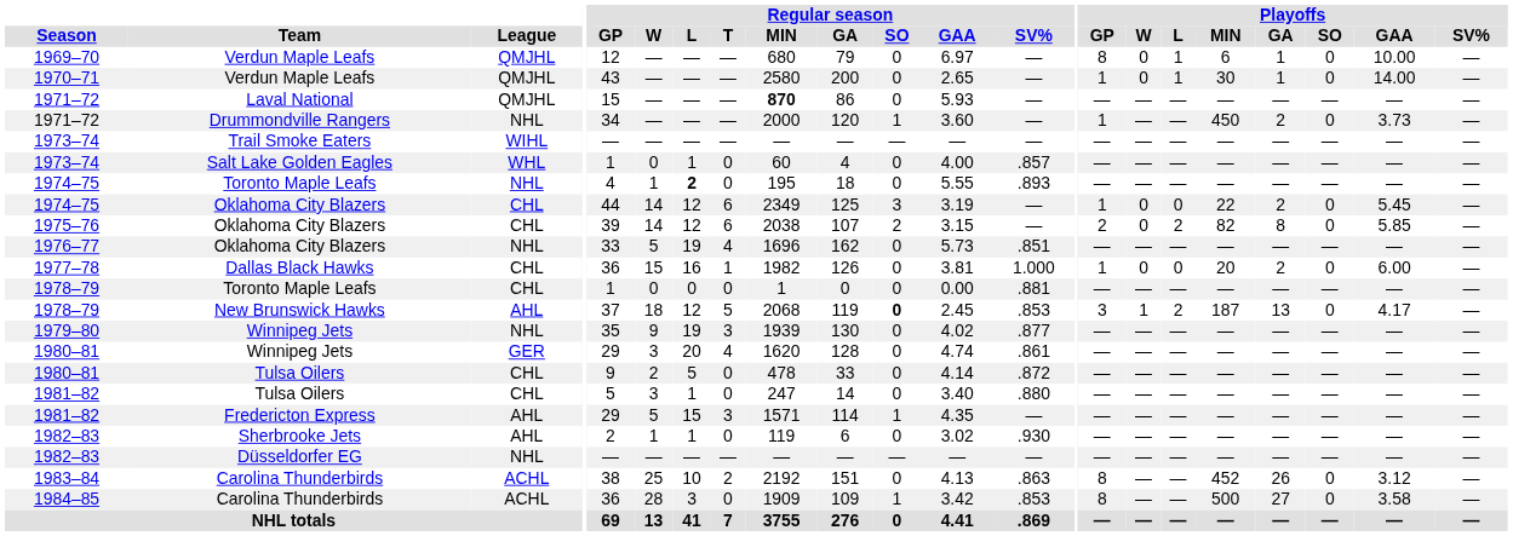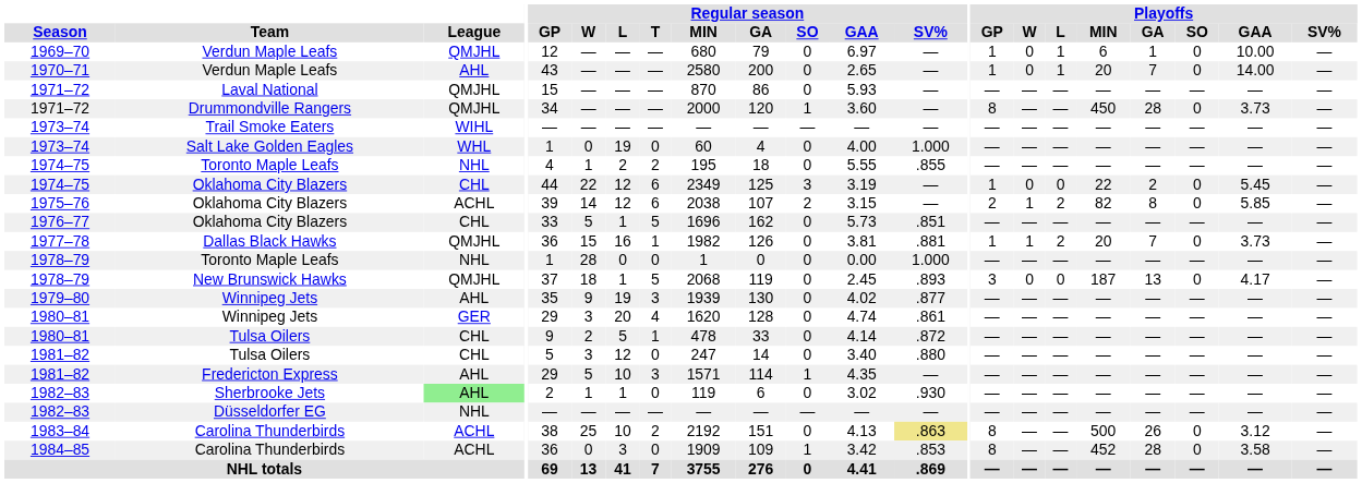 <table border="0" cellpadding="1" cellspacing="0" style="width:90%; text-align:center;">
 <tr bgcolor="#e0e0e0">
 <th colspan="3" bgcolor="#ffffff"></th>
 <th rowspan="99" bgcolor="#ffffff"></th>
 <th colspan="9" bgcolor="#e0e0e0"><a href='#'>Regular season</a></th>
 <th rowspan="99" bgcolor="#ffffff"></th>
 <th colspan="8" bgcolor="#e0e0e0"><a href='#'>Playoffs</a></th>
 </tr>
 <tr bgcolor="#e0e0e0">
 <th><a href='#'>Season</a></th>
 <th>Team</th>
 <th>League</th>
 <th>GP</th>
 <th>W</th>
 <th>L</th>
 <th>T</th>
 <th>MIN</th>
 <th>GA</th>
 <th><a href='#'>SO</a></th>
 <th><a href='#'>GAA</a></th>
 <th><a href='#'>SV%</a></th>
 <th>GP</th>
 <th>W</th>
 <th>L</th>
 <th>MIN</th>
 <th>GA</th>
 <th>SO</th>
 <th>GAA</th>
 <th>SV%</th>
 </tr>
 <tr>
 <td><a href='#'>1969–70</a></td>
 <td><a href='#'>Verdun Maple Leafs</a></td>
 <td><a href='#'>QMJHL</a></td>
 <td>12</td>
 <td>—</td>
 <td>—</td>
 <td>—</td>
 <td>680</td>
 <td>79</td>
 <td>0</td>
 <td>6.97</td>
 <td>—</td>
-<td>8</td>
+<td>1</td>
 <td>0</td>
 <td>1</td>
 <td>6</td>
 <td>1</td>
 <td>0</td>
 <td>10.00</td>
 <td>—</td>
 </tr>
 <tr bgcolor="#f0f0f0">
 <td><a href='#'>1970–71</a></td>
 <td>Verdun Maple Leafs</td>
-<td>QMJHL</td>
+<td><a href='#'>AHL</a></td>
 <td>43</td>
 <td>—</td>
 <td>—</td>
 <td>—</td>
 <td>2580</td>
 <td>200</td>
 <td>0</td>
 <td>2.65</td>
 <td>—</td>
 <td>1</td>
 <td>0</td>
 <td>1</td>
-<td>30</td>
-<td>1</td>
+<td>20</td>
+<td>7</td>
 <td>0</td>
 <td>14.00</td>
 <td>—</td>
 </tr>
 <tr>
 <td><a href='#'>1971–72</a></td>
 <td><a href='#'>Laval National</a></td>
 <td>QMJHL</td>
 <td>15</td>
 <td>—</td>
 <td>—</td>
 <td>—</td>
-<td><strong>870</strong></td>
+<td>870</td>
 <td>86</td>
 <td>0</td>
 <td>5.93</td>
 <td>—</td>
 <td>—</td>
 <td>—</td>
 <td>—</td>
 <td>—</td>
 <td>—</td>
 <td>—</td>
 <td>—</td>
 <td>—</td>
 </tr>
 <tr bgcolor="#f0f0f0">
 <td>1971–72</td>
 <td><a href='#'>Drummondville Rangers</a></td>
-<td>NHL</td>
+<td>QMJHL</td>
 <td>34</td>
 <td>—</td>
 <td>—</td>
 <td>—</td>
 <td>2000</td>
 <td>120</td>
 <td>1</td>
 <td>3.60</td>
 <td>—</td>
-<td>1</td>
+<td>8</td>
 <td>—</td>
 <td>—</td>
 <td>450</td>
-<td>2</td>
+<td>28</td>
 <td>0</td>
 <td>3.73</td>
 <td>—</td>
 </tr>
 <tr>
 <td><a href='#'>1973–74</a></td>
 <td><a href='#'>Trail Smoke Eaters</a></td>
 <td><a href='#'>WIHL</a></td>
 <td>—</td>
 <td>—</td>
 <td>—</td>
 <td>—</td>
 <td>—</td>
 <td>—</td>
 <td>—</td>
 <td>—</td>
 <td>—</td>
 <td>—</td>
 <td>—</td>
 <td>—</td>
 <td>—</td>
 <td>—</td>
 <td>—</td>
 <td>—</td>
 <td>—</td>
 </tr>
 <tr bgcolor="#f0f0f0">
 <td><a href='#'>1973–74</a></td>
 <td><a href='#'>Salt Lake Golden Eagles</a></td>
 <td><a href='#'>WHL</a></td>
 <td>1</td>
 <td>0</td>
-<td>1</td>
+<td>19</td>
 <td>0</td>
 <td>60</td>
 <td>4</td>
 <td>0</td>
 <td>4.00</td>
-<td>.857</td>
+<td>1.000</td>
 <td>—</td>
 <td>—</td>
 <td>—</td>
 <td>—</td>
 <td>—</td>
 <td>—</td>
 <td>—</td>
 <td>—</td>
 </tr>
 <tr>
 <td><a href='#'>1974–75</a></td>
 <td><a href='#'>Toronto Maple Leafs</a></td>
 <td><a href='#'>NHL</a></td>
 <td>4</td>
 <td>1</td>
-<td><strong>2</strong></td>
-<td>0</td>
+<td>2</td>
+<td>2</td>
 <td>195</td>
 <td>18</td>
 <td>0</td>
 <td>5.55</td>
-<td>.893</td>
+<td>.855</td>
 <td>—</td>
 <td>—</td>
 <td>—</td>
 <td>—</td>
 <td>—</td>
 <td>—</td>
 <td>—</td>
 <td>—</td>
 </tr>
 <tr bgcolor="#f0f0f0">
 <td><a href='#'>1974–75</a></td>
 <td><a href='#'>Oklahoma City Blazers</a></td>
 <td><a href='#'>CHL</a></td>
 <td>44</td>
-<td>14</td>
+<td>22</td>
 <td>12</td>
 <td>6</td>
 <td>2349</td>
 <td>125</td>
 <td>3</td>
 <td>3.19</td>
 <td>—</td>
 <td>1</td>
 <td>0</td>
 <td>0</td>
 <td>22</td>
 <td>2</td>
 <td>0</td>
 <td>5.45</td>
 <td>—</td>
 </tr>
 <tr>
 <td><a href='#'>1975–76</a></td>
 <td>Oklahoma City Blazers</td>
-<td>CHL</td>
+<td>ACHL</td>
 <td>39</td>
 <td>14</td>
 <td>12</td>
 <td>6</td>
 <td>2038</td>
 <td>107</td>
 <td>2</td>
 <td>3.15</td>
 <td>—</td>
 <td>2</td>
-<td>0</td>
+<td>1</td>
 <td>2</td>
 <td>82</td>
 <td>8</td>
 <td>0</td>
 <td>5.85</td>
 <td>—</td>
 </tr>
 <tr bgcolor="#f0f0f0">
 <td><a href='#'>1976–77</a></td>
 <td>Oklahoma City Blazers</td>
-<td>NHL</td>
+<td>CHL</td>
 <td>33</td>
 <td>5</td>
-<td>19</td>
-<td>4</td>
+<td>1</td>
+<td>5</td>
 <td>1696</td>
 <td>162</td>
 <td>0</td>
 <td>5.73</td>
 <td>.851</td>
 <td>—</td>
 <td>—</td>
 <td>—</td>
 <td>—</td>
 <td>—</td>
 <td>—</td>
 <td>—</td>
 <td>—</td>
 </tr>
 <tr>
 <td><a href='#'>1977–78</a></td>
 <td><a href='#'>Dallas Black Hawks</a></td>
-<td>CHL</td>
+<td>QMJHL</td>
 <td>36</td>
 <td>15</td>
 <td>16</td>
 <td>1</td>
 <td>1982</td>
 <td>126</td>
 <td>0</td>
 <td>3.81</td>
-<td>1.000</td>
+<td>.881</td>
 <td>1</td>
+<td>1</td>
+<td>2</td>
+<td>20</td>
+<td>7</td>
 <td>0</td>
-<td>0</td>
-<td>20</td>
-<td>2</td>
-<td>0</td>
-<td>6.00</td>
+<td>3.73</td>
 <td>—</td>
 </tr>
 <tr bgcolor="#f0f0f0">
 <td><a href='#'>1978–79</a></td>
 <td>Toronto Maple Leafs</td>
-<td>CHL</td>
+<td>NHL</td>
 <td>1</td>
-<td>0</td>
+<td>28</td>
 <td>0</td>
 <td>0</td>
 <td>1</td>
 <td>0</td>
 <td>0</td>
 <td>0.00</td>
-<td>.881</td>
+<td>1.000</td>
 <td>—</td>
 <td>—</td>
 <td>—</td>
 <td>—</td>
 <td>—</td>
 <td>—</td>
 <td>—</td>
 <td>—</td>
 </tr>
 <tr>
 <td><a href='#'>1978–79</a></td>
 <td><a href='#'>New Brunswick Hawks</a></td>
-<td><a href='#'>AHL</a></td>
+<td>QMJHL</td>
 <td>37</td>
 <td>18</td>
-<td>12</td>
+<td>1</td>
 <td>5</td>
 <td>2068</td>
 <td>119</td>
-<td><strong>0</strong></td>
+<td>0</td>
 <td>2.45</td>
-<td>.853</td>
+<td>.893</td>
 <td>3</td>
-<td>1</td>
-<td>2</td>
+<td>0</td>
+<td>0</td>
 <td>187</td>
 <td>13</td>
 <td>0</td>
 <td>4.17</td>
 <td>—</td>
 </tr>
 <tr bgcolor="#f0f0f0">
 <td><a href='#'>1979–80</a></td>
 <td><a href='#'>Winnipeg Jets</a></td>
-<td>NHL</td>
+<td>AHL</td>
 <td>35</td>
 <td>9</td>
 <td>19</td>
 <td>3</td>
 <td>1939</td>
 <td>130</td>
 <td>0</td>
 <td>4.02</td>
 <td>.877</td>
 <td>—</td>
 <td>—</td>
 <td>—</td>
 <td>—</td>
 <td>—</td>
 <td>—</td>
 <td>—</td>
 <td>—</td>
 </tr>
 <tr>
 <td><a href='#'>1980–81</a></td>
 <td>Winnipeg Jets</td>
 <td><a href='#'>GER</a></td>
 <td>29</td>
 <td>3</td>
 <td>20</td>
 <td>4</td>
 <td>1620</td>
 <td>128</td>
 <td>0</td>
 <td>4.74</td>
 <td>.861</td>
 <td>—</td>
 <td>—</td>
 <td>—</td>
 <td>—</td>
 <td>—</td>
 <td>—</td>
 <td>—</td>
 <td>—</td>
 </tr>
 <tr bgcolor="#f0f0f0">
 <td><a href='#'>1980–81</a></td>
 <td><a href='#'>Tulsa Oilers</a></td>
 <td>CHL</td>
 <td>9</td>
 <td>2</td>
 <td>5</td>
-<td>0</td>
+<td>1</td>
 <td>478</td>
 <td>33</td>
 <td>0</td>
 <td>4.14</td>
 <td>.872</td>
 <td>—</td>
 <td>—</td>
 <td>—</td>
 <td>—</td>
 <td>—</td>
 <td>—</td>
 <td>—</td>
 <td>—</td>
 </tr>
 <tr>
 <td><a href='#'>1981–82</a></td>
 <td>Tulsa Oilers</td>
 <td>CHL</td>
 <td>5</td>
 <td>3</td>
-<td>1</td>
+<td>12</td>
 <td>0</td>
 <td>247</td>
 <td>14</td>
 <td>0</td>
 <td>3.40</td>
 <td>.880</td>
 <td>—</td>
 <td>—</td>
 <td>—</td>
 <td>—</td>
 <td>—</td>
 <td>—</td>
 <td>—</td>
 <td>—</td>
 </tr>
 <tr bgcolor="#f0f0f0">
 <td><a href='#'>1981–82</a></td>
 <td><a href='#'>Fredericton Express</a></td>
 <td>AHL</td>
 <td>29</td>
 <td>5</td>
-<td>15</td>
+<td>10</td>
 <td>3</td>
 <td>1571</td>
 <td>114</td>
 <td>1</td>
 <td>4.35</td>
 <td>—</td>
 <td>—</td>
 <td>—</td>
 <td>—</td>
 <td>—</td>
 <td>—</td>
 <td>—</td>
 <td>—</td>
 <td>—</td>
 </tr>
 <tr>
 <td><a href='#'>1982–83</a></td>
 <td><a href='#'>Sherbrooke Jets</a></td>
-<td>AHL</td>
+<td style="background: lightgreen;">AHL</td>
 <td>2</td>
 <td>1</td>
 <td>1</td>
 <td>0</td>
 <td>119</td>
 <td>6</td>
 <td>0</td>
 <td>3.02</td>
 <td>.930</td>
 <td>—</td>
 <td>—</td>
 <td>—</td>
 <td>—</td>
 <td>—</td>
 <td>—</td>
 <td>—</td>
 <td>—</td>
 </tr>
 <tr bgcolor="#f0f0f0">
 <td><a href='#'>1982–83</a></td>
 <td><a href='#'>Düsseldorfer EG</a></td>
 <td>NHL</td>
 <td>—</td>
 <td>—</td>
 <td>—</td>
 <td>—</td>
 <td>—</td>
 <td>—</td>
 <td>—</td>
 <td>—</td>
 <td>—</td>
 <td>—</td>
 <td>—</td>
 <td>—</td>
 <td>—</td>
 <td>—</td>
 <td>—</td>
 <td>—</td>
 <td>—</td>
 </tr>
 <tr>
 <td><a href='#'>1983–84</a></td>
 <td><a href='#'>Carolina Thunderbirds</a></td>
 <td><a href='#'>ACHL</a></td>
 <td>38</td>
 <td>25</td>
 <td>10</td>
 <td>2</td>
 <td>2192</td>
 <td>151</td>
 <td>0</td>
 <td>4.13</td>
-<td>.863</td>
+<td style="background: khaki;">.863</td>
 <td>8</td>
 <td>—</td>
 <td>—</td>
-<td>452</td>
+<td>500</td>
 <td>26</td>
 <td>0</td>
 <td>3.12</td>
 <td>—</td>
 </tr>
 <tr bgcolor="#f0f0f0">
 <td><a href='#'>1984–85</a></td>
 <td>Carolina Thunderbirds</td>
 <td>ACHL</td>
 <td>36</td>
-<td>28</td>
+<td>0</td>
 <td>3</td>
 <td>0</td>
 <td>1909</td>
 <td>109</td>
 <td>1</td>
 <td>3.42</td>
 <td>.853</td>
 <td>8</td>
 <td>—</td>
 <td>—</td>
-<td>500</td>
-<td>27</td>
+<td>452</td>
+<td>28</td>
 <td>0</td>
 <td>3.58</td>
 <td>—</td>
 </tr>
 <tr bgcolor="#e0e0e0">
 <th colspan=3>NHL totals</th>
 <th>69</th>
 <th>13</th>
 <th>41</th>
 <th>7</th>
 <th>3755</th>
 <th>276</th>
 <th>0</th>
 <th>4.41</th>
 <th>.869</th>
 <th>—</th>
 <th>—</th>
 <th>—</th>
 <th>—</th>
 <th>—</th>
 <th>—</th>
 <th>—</th>
 <th>—</th>
 </tr>
 </table>
